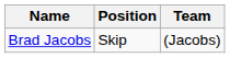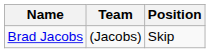 <table class="wikitable">
 <tr>
 <th><strong>Name</strong></th>
+<th><strong>Team</strong></th>
 <th><strong>Position</strong></th>
-<th><strong>Team</strong></th>
 </tr>
 <tr>
 <td><a href='#'>Brad Jacobs</a></td>
+<td> (Jacobs)</td>
 <td>Skip</td>
-<td> (Jacobs)</td>
 </tr>
 </table>
